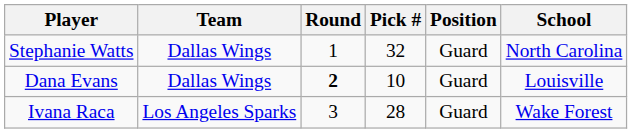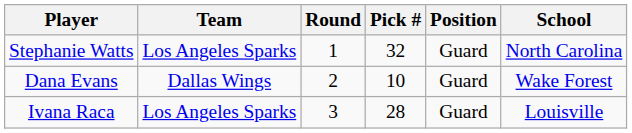 <table class="wikitable" style="text-align:center;">
 <tr>
 <th>Player</th>
 <th>Team</th>
 <th>Round</th>
 <th>Pick #</th>
 <th>Position</th>
 <th>School</th>
 </tr>
 <tr>
 <td><a href='#'>Stephanie Watts</a></td>
-<td><a href='#'>Dallas Wings</a></td>
+<td><a href='#'>Los Angeles Sparks</a></td>
 <td>1</td>
 <td>32</td>
 <td>Guard</td>
 <td><a href='#'>North Carolina</a></td>
 </tr>
 <tr>
 <td><a href='#'>Dana Evans</a></td>
 <td><a href='#'>Dallas Wings</a></td>
-<td><strong>2</strong></td>
+<td>2</td>
 <td>10</td>
 <td>Guard</td>
-<td><a href='#'>Louisville</a></td>
+<td><a href='#'>Wake Forest</a></td>
 </tr>
 <tr>
 <td><a href='#'>Ivana Raca</a></td>
 <td><a href='#'>Los Angeles Sparks</a></td>
 <td>3</td>
 <td>28</td>
 <td>Guard</td>
-<td><a href='#'>Wake Forest</a></td>
+<td><a href='#'>Louisville</a></td>
 </tr>
 </table>
